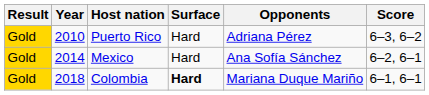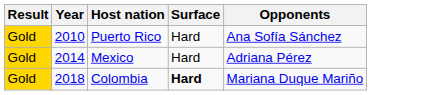 <table class="sortable wikitable">
 <tr>
 <th>Result</th>
 <th>Year</th>
 <th>Host nation</th>
 <th>Surface</th>
 <th>Opponents</th>
-<th>Score</th>
 </tr>
 <tr>
 <td style="background:Gold">Gold</td>
 <td><a href='#'>2010</a></td>
 <td><a href='#'>Puerto Rico</a></td>
 <td>Hard</td>
-<td> <a href='#'>Adriana Pérez</a></td>
-<td>6–3, 6–2</td>
+<td> <a href='#'>Ana Sofía Sánchez</a></td>
 </tr>
 <tr>
 <td style="background:Gold">Gold</td>
 <td><a href='#'>2014</a></td>
 <td><a href='#'>Mexico</a></td>
 <td>Hard</td>
-<td> <a href='#'>Ana Sofía Sánchez</a></td>
-<td>6–2, 6–1</td>
+<td> <a href='#'>Adriana Pérez</a></td>
 </tr>
 <tr>
 <td style="background:Gold">Gold</td>
 <td><a href='#'>2018</a></td>
 <td><a href='#'>Colombia</a></td>
 <td><strong>Hard</strong></td>
 <td> <a href='#'>Mariana Duque Mariño</a></td>
-<td>6–1, 6–1</td>
 </tr>
 </table>
